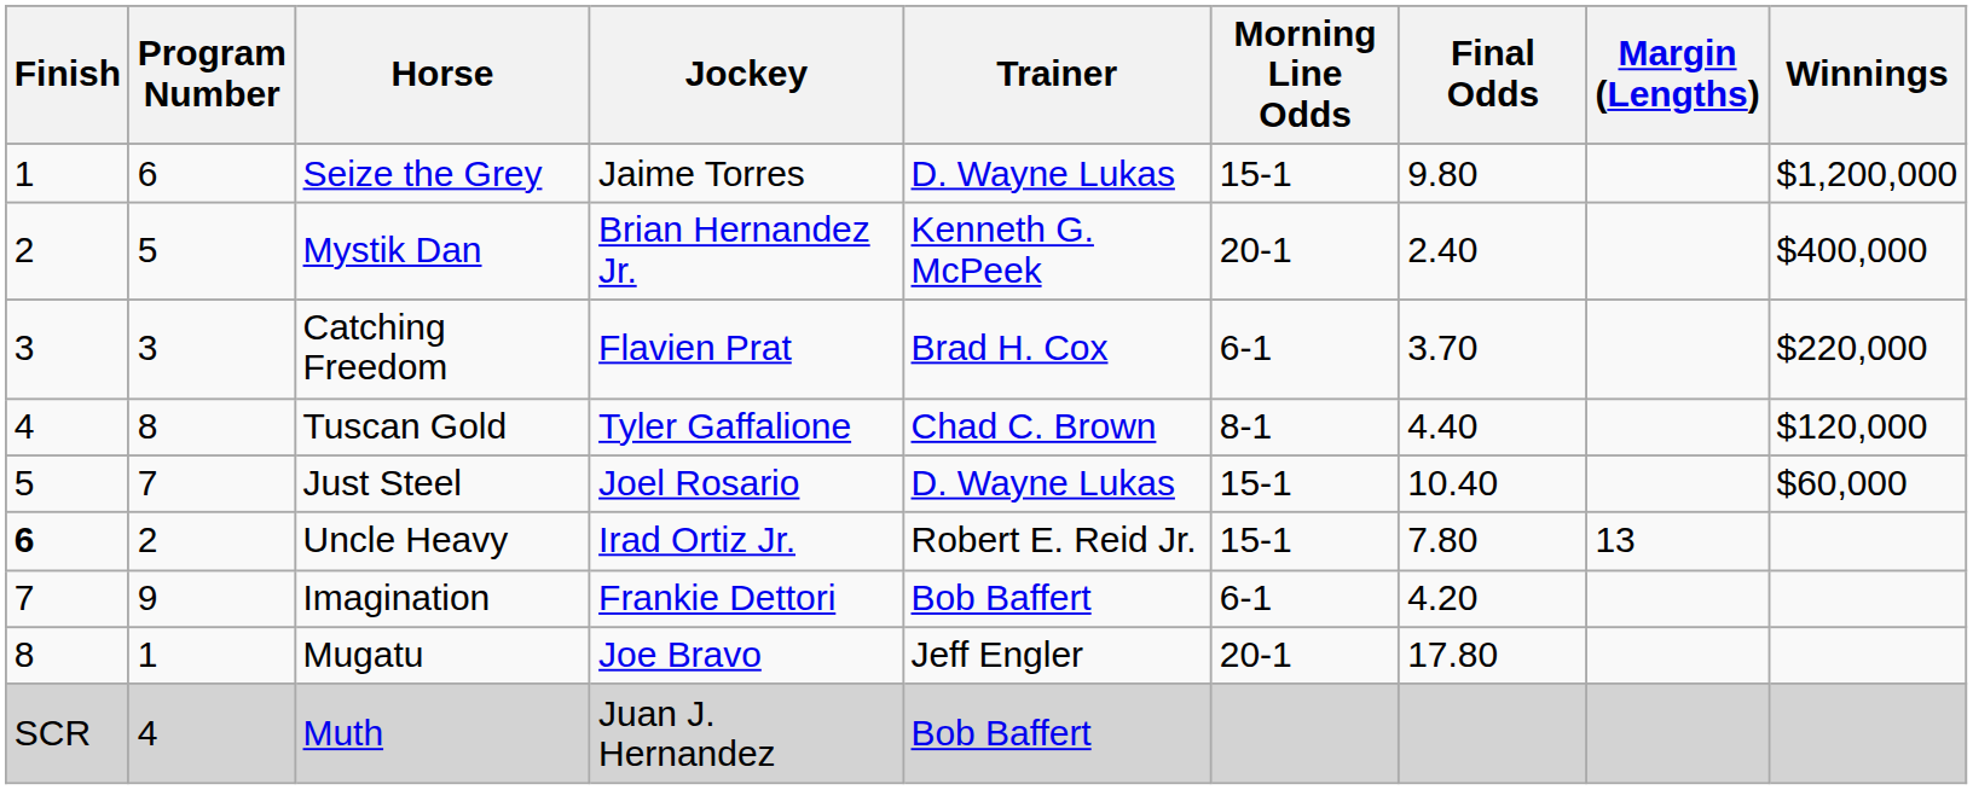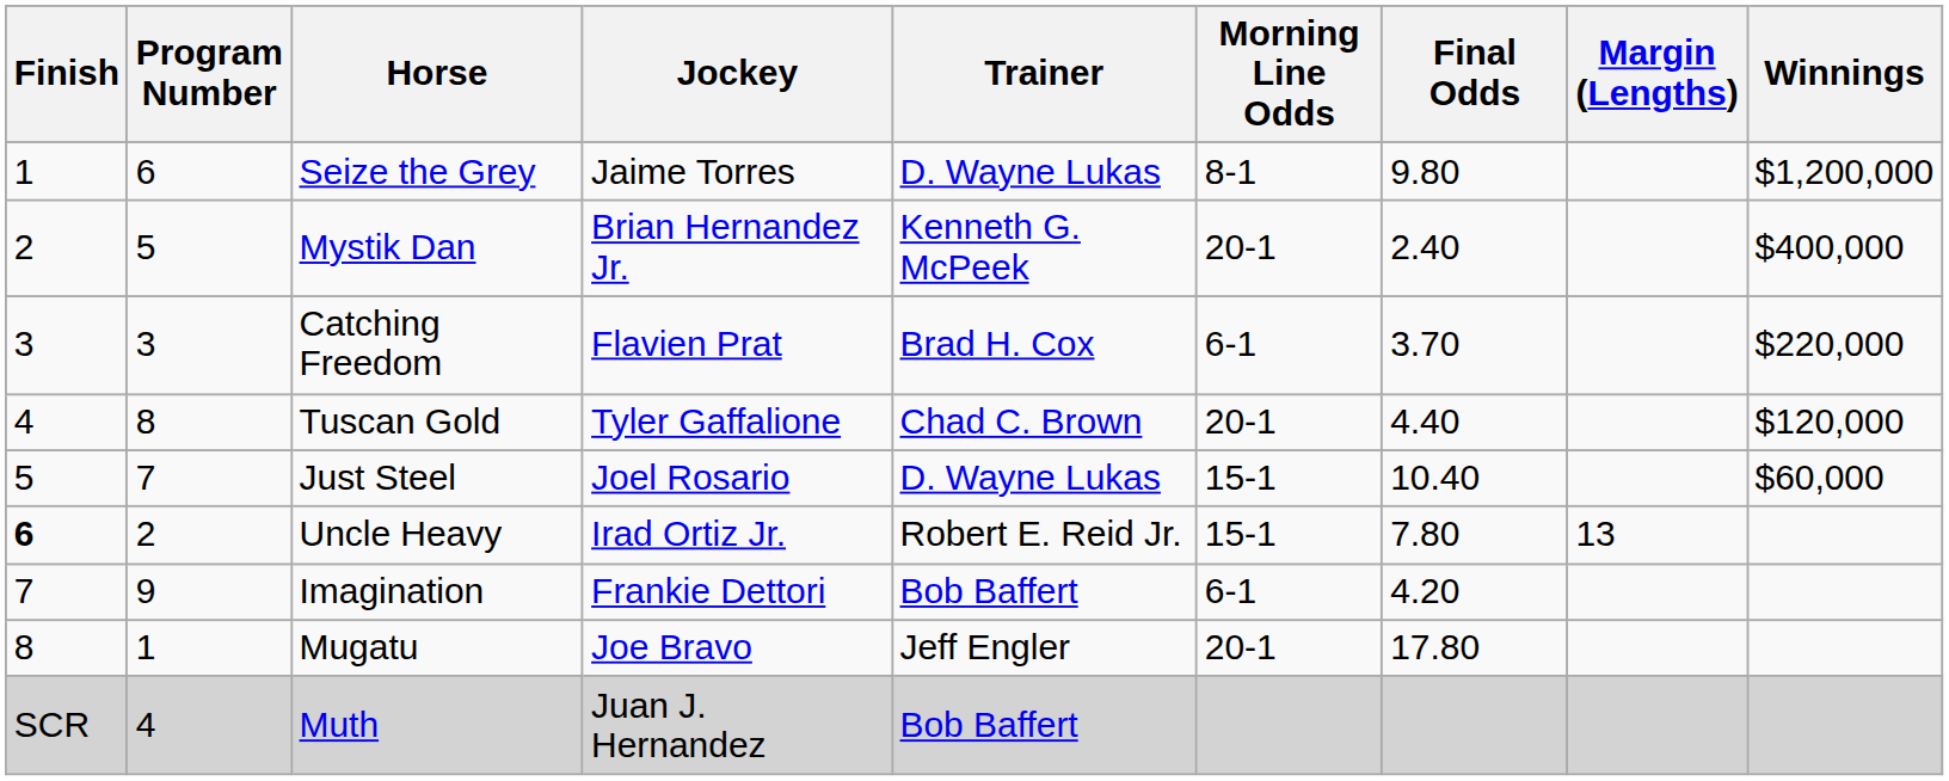 <table class="wikitable sortable">
 <tr>
 <th scope="col">Finish</th>
 <th scope="col">Program<br>Number</th>
 <th scope="col">Horse</th>
 <th scope="col">Jockey</th>
 <th scope="col">Trainer</th>
 <th scope="col">Morning<br>Line Odds</th>
 <th scope="col">Final Odds</th>
 <th scope="col"><a href='#'>Margin</a><br>(<a href='#'>Lengths</a>)</th>
 <th scope="col">Winnings</th>
 </tr>
 <tr>
 <td>1</td>
 <td>6</td>
 <td><a href='#'>Seize the Grey</a></td>
 <td>Jaime Torres</td>
 <td><a href='#'>D. Wayne Lukas</a></td>
-<td>15-1</td>
+<td>8-1</td>
 <td>9.80</td>
 <td></td>
 <td>$1,200,000</td>
 </tr>
 <tr>
 <td>2</td>
 <td>5</td>
 <td><a href='#'>Mystik Dan</a></td>
 <td><a href='#'>Brian Hernandez Jr.</a></td>
 <td><a href='#'>Kenneth G. McPeek</a></td>
 <td>20-1</td>
 <td>2.40</td>
 <td></td>
 <td>$400,000</td>
 </tr>
 <tr>
 <td>3</td>
 <td>3</td>
 <td>Catching Freedom</td>
 <td><a href='#'>Flavien Prat</a></td>
 <td><a href='#'>Brad H. Cox</a></td>
 <td>6-1</td>
 <td>3.70</td>
 <td></td>
 <td>$220,000</td>
 </tr>
 <tr>
 <td>4</td>
 <td>8</td>
 <td>Tuscan Gold</td>
 <td><a href='#'>Tyler Gaffalione</a></td>
 <td><a href='#'>Chad C. Brown</a></td>
-<td>8-1</td>
+<td>20-1</td>
 <td>4.40</td>
 <td></td>
 <td>$120,000</td>
 </tr>
 <tr>
 <td>5</td>
 <td>7</td>
 <td>Just Steel</td>
 <td><a href='#'>Joel Rosario</a></td>
 <td><a href='#'>D. Wayne Lukas</a></td>
 <td>15-1</td>
 <td>10.40</td>
 <td></td>
 <td>$60,000</td>
 </tr>
 <tr>
 <td><strong>6</strong></td>
 <td>2</td>
 <td>Uncle Heavy</td>
 <td><a href='#'>Irad Ortiz Jr.</a></td>
 <td>Robert E. Reid Jr.</td>
 <td>15-1</td>
 <td>7.80</td>
 <td>13</td>
 <td></td>
 </tr>
 <tr>
 <td>7</td>
 <td>9</td>
 <td>Imagination</td>
 <td><a href='#'>Frankie Dettori</a></td>
 <td><a href='#'>Bob Baffert</a></td>
 <td>6-1</td>
 <td>4.20</td>
 <td></td>
 <td></td>
 </tr>
 <tr>
 <td>8</td>
 <td>1</td>
 <td>Mugatu</td>
 <td><a href='#'>Joe Bravo</a></td>
 <td>Jeff Engler</td>
 <td>20-1</td>
 <td>17.80</td>
 <td></td>
 <td></td>
 </tr>
 <tr bgcolor="lightgrey">
 <td>SCR</td>
 <td>4</td>
 <td><a href='#'>Muth</a></td>
 <td>Juan J. Hernandez</td>
 <td><a href='#'>Bob Baffert</a></td>
 <td></td>
 <td></td>
 <td></td>
 <td></td>
 </tr>
 </table>
